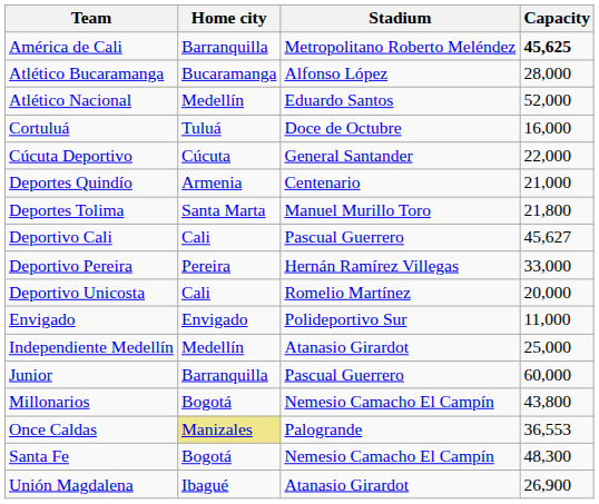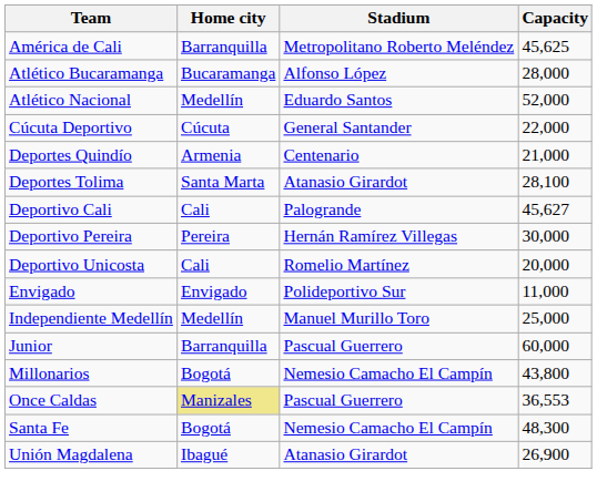 <table class="wikitable sortable">
 <tr>
 <th>Team</th>
 <th>Home city</th>
 <th>Stadium</th>
 <th>Capacity</th>
 </tr>
 <tr>
 <td><a href='#'>América de Cali</a></td>
 <td><a href='#'>Barranquilla</a></td>
 <td><a href='#'>Metropolitano Roberto Meléndez</a></td>
-<td><strong>45,625</strong></td>
+<td>45,625</td>
 </tr>
 <tr>
 <td><a href='#'>Atlético Bucaramanga</a></td>
 <td><a href='#'>Bucaramanga</a></td>
 <td><a href='#'>Alfonso López</a></td>
 <td>28,000</td>
 </tr>
 <tr>
 <td><a href='#'>Atlético Nacional</a></td>
 <td><a href='#'>Medellín</a></td>
 <td><a href='#'>Eduardo Santos</a></td>
 <td>52,000</td>
-</tr>
-<tr>
-<td><a href='#'>Cortuluá</a></td>
-<td><a href='#'>Tuluá</a></td>
-<td><a href='#'>Doce de Octubre</a></td>
-<td>16,000</td>
 </tr>
 <tr>
 <td><a href='#'>Cúcuta Deportivo</a></td>
 <td><a href='#'>Cúcuta</a></td>
 <td><a href='#'>General Santander</a></td>
 <td>22,000</td>
 </tr>
 <tr>
 <td><a href='#'>Deportes Quindío</a></td>
 <td><a href='#'>Armenia</a></td>
 <td><a href='#'>Centenario</a></td>
 <td>21,000</td>
 </tr>
 <tr>
 <td><a href='#'>Deportes Tolima</a></td>
 <td><a href='#'>Santa Marta</a></td>
-<td><a href='#'>Manuel Murillo Toro</a></td>
-<td>21,800</td>
+<td><a href='#'>Atanasio Girardot</a></td>
+<td>28,100</td>
 </tr>
 <tr>
 <td><a href='#'>Deportivo Cali</a></td>
 <td><a href='#'>Cali</a></td>
-<td><a href='#'>Pascual Guerrero</a></td>
+<td><a href='#'>Palogrande</a></td>
 <td>45,627</td>
 </tr>
 <tr>
 <td><a href='#'>Deportivo Pereira</a></td>
 <td><a href='#'>Pereira</a></td>
 <td><a href='#'>Hernán Ramírez Villegas</a></td>
-<td>33,000</td>
+<td>30,000</td>
 </tr>
 <tr>
 <td><a href='#'>Deportivo Unicosta</a></td>
 <td><a href='#'>Cali</a></td>
 <td><a href='#'>Romelio Martínez</a></td>
 <td>20,000</td>
 </tr>
 <tr>
 <td><a href='#'>Envigado</a></td>
 <td><a href='#'>Envigado</a></td>
 <td><a href='#'>Polideportivo Sur</a></td>
 <td>11,000</td>
 </tr>
 <tr>
 <td><a href='#'>Independiente Medellín</a></td>
 <td><a href='#'>Medellín</a></td>
-<td><a href='#'>Atanasio Girardot</a></td>
+<td><a href='#'>Manuel Murillo Toro</a></td>
 <td>25,000</td>
 </tr>
 <tr>
 <td><a href='#'>Junior</a></td>
 <td><a href='#'>Barranquilla</a></td>
 <td><a href='#'>Pascual Guerrero</a></td>
 <td>60,000</td>
 </tr>
 <tr>
 <td><a href='#'>Millonarios</a></td>
 <td><a href='#'>Bogotá</a></td>
 <td><a href='#'>Nemesio Camacho El Campín</a></td>
 <td>43,800</td>
 </tr>
 <tr>
 <td><a href='#'>Once Caldas</a></td>
 <td style="background: khaki;"><a href='#'>Manizales</a></td>
-<td><a href='#'>Palogrande</a></td>
+<td><a href='#'>Pascual Guerrero</a></td>
 <td>36,553</td>
 </tr>
 <tr>
 <td><a href='#'>Santa Fe</a></td>
 <td><a href='#'>Bogotá</a></td>
 <td><a href='#'>Nemesio Camacho El Campín</a></td>
 <td>48,300</td>
 </tr>
 <tr>
 <td><a href='#'>Unión Magdalena</a></td>
 <td><a href='#'>Ibagué</a></td>
 <td><a href='#'>Atanasio Girardot</a></td>
 <td>26,900</td>
 </tr>
 </table>
